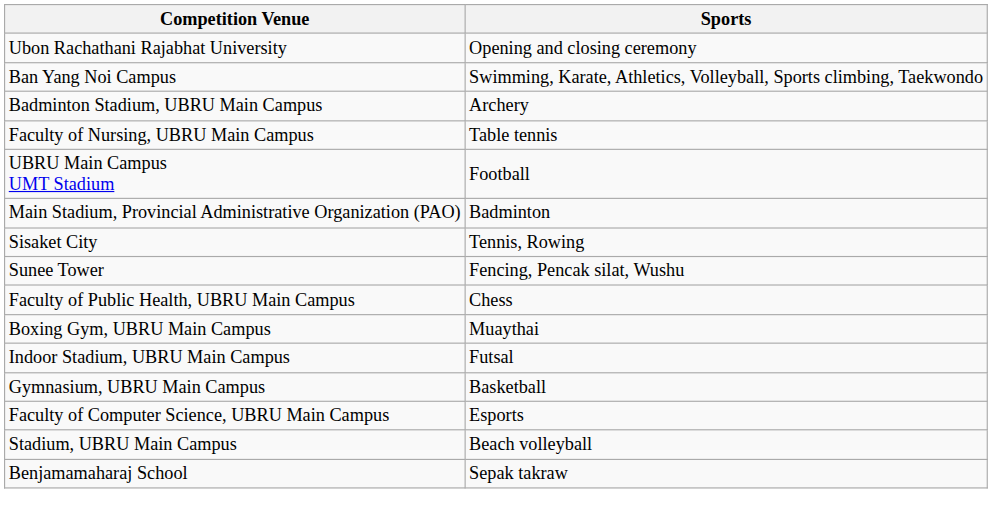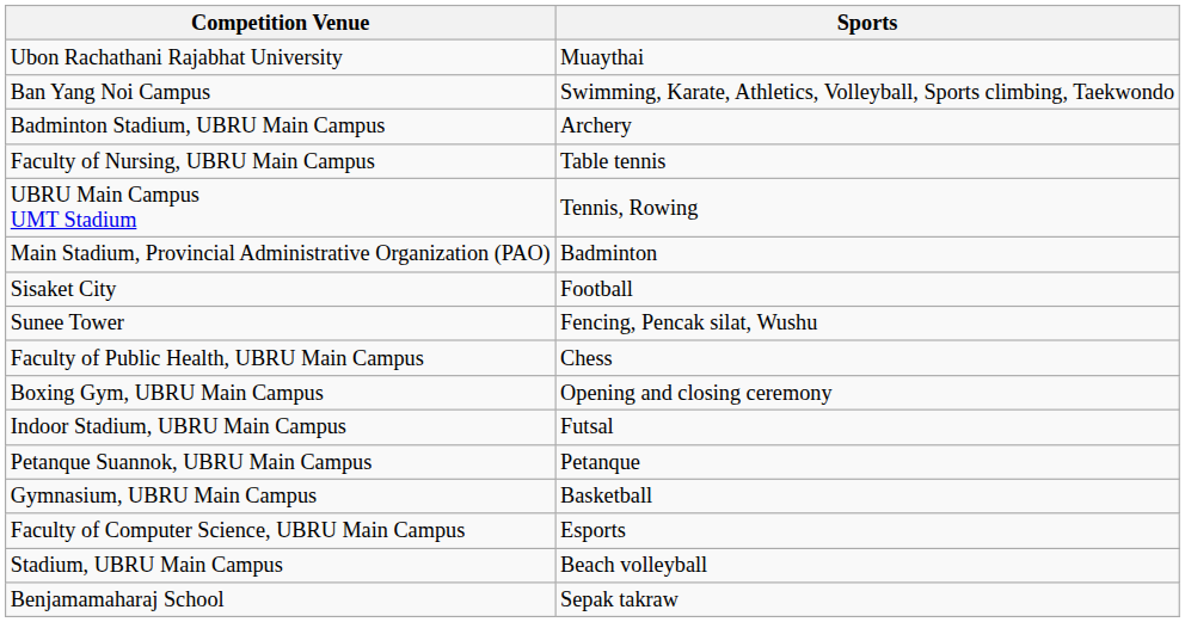 <table class="wikitable">
 <tr>
 <th>Competition Venue</th>
 <th>Sports</th>
 </tr>
 <tr>
 <td>Ubon Rachathani Rajabhat University</td>
-<td>Opening and closing ceremony</td>
+<td>Muaythai</td>
 </tr>
 <tr>
 <td>Ban Yang Noi Campus</td>
 <td>Swimming, Karate, Athletics, Volleyball, Sports climbing, Taekwondo</td>
 </tr>
 <tr>
 <td>Badminton Stadium, UBRU Main Campus</td>
 <td>Archery</td>
 </tr>
 <tr>
 <td>Faculty of Nursing, UBRU Main Campus</td>
 <td>Table tennis</td>
 </tr>
 <tr>
 <td>UBRU Main Campus <br> <a href='#'>UMT Stadium</a></td>
-<td>Football</td>
+<td>Tennis, Rowing</td>
 </tr>
 <tr>
 <td>Main Stadium, Provincial Administrative Organization (PAO)</td>
 <td>Badminton</td>
 </tr>
 <tr>
 <td>Sisaket City</td>
-<td>Tennis, Rowing</td>
+<td>Football</td>
 </tr>
 <tr>
 <td>Sunee Tower</td>
 <td>Fencing, Pencak silat, Wushu</td>
 </tr>
 <tr>
 <td>Faculty of Public Health, UBRU Main Campus</td>
 <td>Chess</td>
 </tr>
 <tr>
 <td>Boxing Gym, UBRU Main Campus</td>
-<td>Muaythai</td>
+<td>Opening and closing ceremony</td>
 </tr>
 <tr>
 <td>Indoor Stadium, UBRU Main Campus</td>
 <td>Futsal</td>
+</tr>
+<tr>
+<td>Petanque Suannok, UBRU Main Campus</td>
+<td>Petanque</td>
 </tr>
 <tr>
 <td>Gymnasium, UBRU Main Campus</td>
 <td>Basketball</td>
 </tr>
 <tr>
 <td>Faculty of Computer Science, UBRU Main Campus</td>
 <td>Esports</td>
 </tr>
 <tr>
 <td>Stadium, UBRU Main Campus</td>
 <td>Beach volleyball</td>
 </tr>
 <tr>
 <td>Benjamamaharaj School</td>
 <td>Sepak takraw</td>
 </tr>
 </table>
